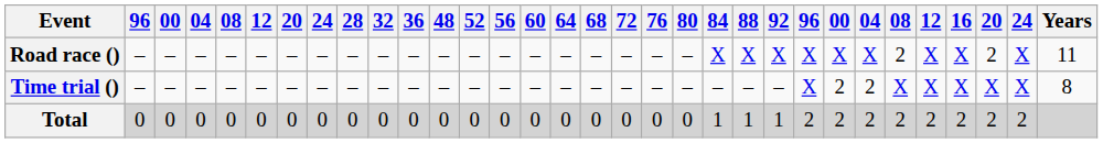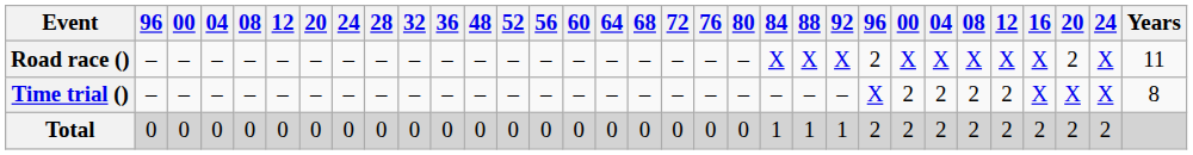 <table class="wikitable plainrowheaders sticky-header" style="text-align:center;">
 <tr>
 <th scope="col">Event</th>
 <th scope="col"><a href='#'>96</a></th>
 <th scope="col"><a href='#'>00</a></th>
 <th scope="col"><a href='#'>04</a></th>
 <th scope="col"><a href='#'>08</a></th>
 <th scope="col"><a href='#'>12</a></th>
 <th scope="col"><a href='#'>20</a></th>
 <th scope="col"><a href='#'>24</a></th>
 <th scope="col"><a href='#'>28</a></th>
 <th scope="col"><a href='#'>32</a></th>
 <th scope="col"><a href='#'>36</a></th>
 <th scope="col"><a href='#'>48</a></th>
 <th scope="col"><a href='#'>52</a></th>
 <th scope="col"><a href='#'>56</a></th>
 <th scope="col"><a href='#'>60</a></th>
 <th scope="col"><a href='#'>64</a></th>
 <th scope="col"><a href='#'>68</a></th>
 <th scope="col"><a href='#'>72</a></th>
 <th scope="col"><a href='#'>76</a></th>
 <th scope="col"><a href='#'>80</a></th>
 <th scope="col"><a href='#'>84</a></th>
 <th scope="col"><a href='#'>88</a></th>
 <th scope="col"><a href='#'>92</a></th>
 <th scope="col"><a href='#'>96</a></th>
 <th scope="col"><a href='#'>00</a></th>
 <th scope="col"><a href='#'>04</a></th>
 <th scope="col"><a href='#'>08</a></th>
 <th scope="col"><a href='#'>12</a></th>
 <th scope="col"><a href='#'>16</a></th>
 <th scope="col"><a href='#'>20</a></th>
 <th scope="col"><a href='#'>24</a></th>
 <th scope="col">Years</th>
 </tr>
 <tr>
 <th scope="row">Road race ()</th>
 <td>–</td>
 <td>–</td>
 <td>–</td>
 <td>–</td>
 <td>–</td>
 <td>–</td>
 <td>–</td>
 <td>–</td>
 <td>–</td>
 <td>–</td>
 <td>–</td>
 <td>–</td>
 <td>–</td>
 <td>–</td>
 <td>–</td>
 <td>–</td>
 <td>–</td>
 <td>–</td>
 <td>–</td>
 <td><a href='#'>X</a></td>
 <td><a href='#'>X</a></td>
 <td><a href='#'>X</a></td>
+<td>2</td>
 <td><a href='#'>X</a></td>
 <td><a href='#'>X</a></td>
 <td><a href='#'>X</a></td>
-<td>2</td>
 <td><a href='#'>X</a></td>
 <td><a href='#'>X</a></td>
 <td>2</td>
 <td><a href='#'>X</a></td>
 <td>11</td>
 </tr>
 <tr>
 <th scope="row"><a href='#'>Time trial</a> ()</th>
 <td>–</td>
 <td>–</td>
 <td>–</td>
 <td>–</td>
 <td>–</td>
 <td>–</td>
 <td>–</td>
 <td>–</td>
 <td>–</td>
 <td>–</td>
 <td>–</td>
 <td>–</td>
 <td>–</td>
 <td>–</td>
 <td>–</td>
 <td>–</td>
 <td>–</td>
 <td>–</td>
 <td>–</td>
 <td>–</td>
 <td>–</td>
 <td>–</td>
 <td><a href='#'>X</a></td>
 <td>2</td>
 <td>2</td>
-<td><a href='#'>X</a></td>
-<td><a href='#'>X</a></td>
+<td>2</td>
+<td>2</td>
 <td><a href='#'>X</a></td>
 <td><a href='#'>X</a></td>
 <td><a href='#'>X</a></td>
 <td>8</td>
 </tr>
 <tr bgcolor="lightgray">
 <th scope="row"><strong>Total</strong></th>
 <td>0</td>
 <td>0</td>
 <td>0</td>
 <td>0</td>
 <td>0</td>
 <td>0</td>
 <td>0</td>
 <td>0</td>
 <td>0</td>
 <td>0</td>
 <td>0</td>
 <td>0</td>
 <td>0</td>
 <td>0</td>
 <td>0</td>
 <td>0</td>
 <td>0</td>
 <td>0</td>
 <td>0</td>
 <td>1</td>
 <td>1</td>
 <td>1</td>
 <td>2</td>
 <td>2</td>
 <td>2</td>
 <td>2</td>
 <td>2</td>
 <td>2</td>
 <td>2</td>
 <td>2</td>
 <td></td>
 </tr>
 </table>
